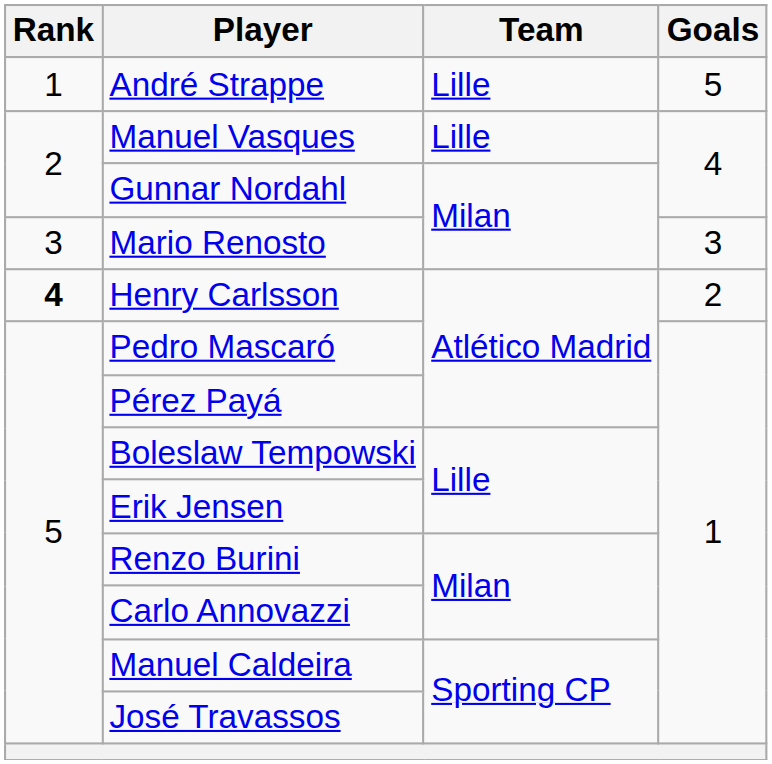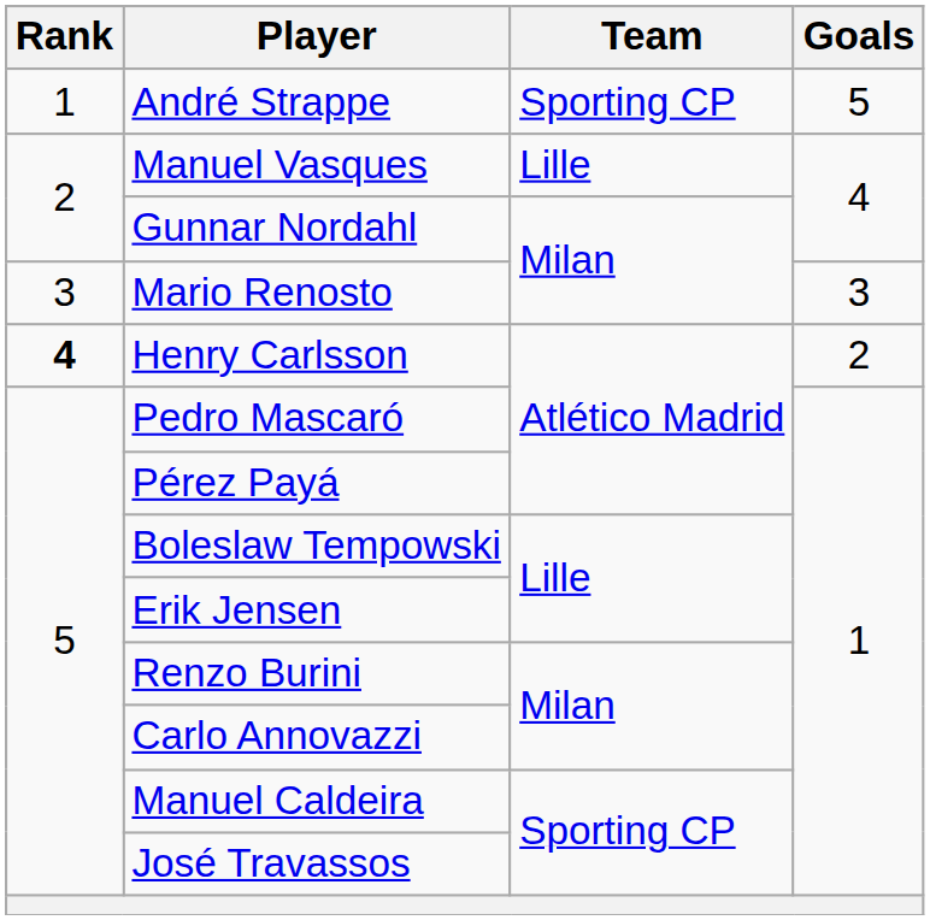 <table class="wikitable" style="text-align:center">
 <tr>
 <th>Rank</th>
 <th>Player</th>
 <th>Team</th>
 <th>Goals</th>
 </tr>
 <tr>
 <td>1</td>
 <td align="left"> <a href='#'>André Strappe</a></td>
-<td align="left"> <a href='#'>Lille</a></td>
+<td align="left"> <a href='#'>Sporting CP</a></td>
 <td>5</td>
 </tr>
 <tr>
 <td rowspan="2">2</td>
 <td align="left"> <a href='#'>Manuel Vasques</a></td>
 <td align="left"> <a href='#'>Lille</a></td>
 <td rowspan="2">4</td>
 </tr>
 <tr>
 <td align="left"> <a href='#'>Gunnar Nordahl</a></td>
 <td align="left" rowspan="2"> <a href='#'>Milan</a></td>
 </tr>
 <tr>
 <td>3</td>
 <td align="left"> <a href='#'>Mario Renosto</a></td>
 <td>3</td>
 </tr>
 <tr>
 <td><strong>4</strong></td>
 <td align="left"> <a href='#'>Henry Carlsson</a></td>
 <td align="left" rowspan="3"> <a href='#'>Atlético Madrid</a></td>
 <td>2</td>
 </tr>
 <tr>
 <td rowspan="8">5</td>
 <td align="left"> <a href='#'>Pedro Mascaró</a></td>
 <td rowspan="8">1</td>
 </tr>
 <tr>
 <td align="left"> <a href='#'>Pérez Payá</a></td>
 </tr>
 <tr>
 <td align="left"> <a href='#'>Boleslaw Tempowski</a></td>
 <td align="left" rowspan="2"> <a href='#'>Lille</a></td>
 </tr>
 <tr>
 <td align="left"> <a href='#'>Erik Jensen</a></td>
 </tr>
 <tr>
 <td align="left"> <a href='#'>Renzo Burini</a></td>
 <td align="left" rowspan="2"> <a href='#'>Milan</a></td>
 </tr>
 <tr>
 <td align="left"> <a href='#'>Carlo Annovazzi</a></td>
 </tr>
 <tr>
 <td align="left"> <a href='#'>Manuel Caldeira</a></td>
 <td align="left" rowspan="2"> <a href='#'>Sporting CP</a></td>
 </tr>
 <tr>
 <td align="left"> <a href='#'>José Travassos</a></td>
 </tr>
 <tr>
 <th colspan="4"> </th>
 </tr>
 </table>
